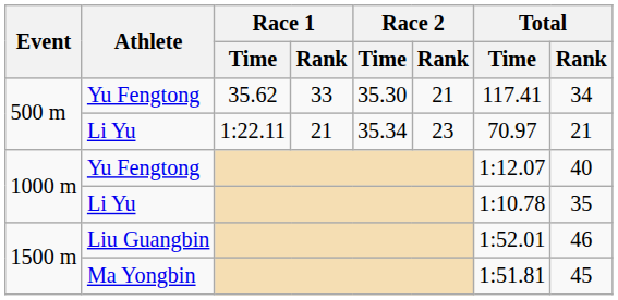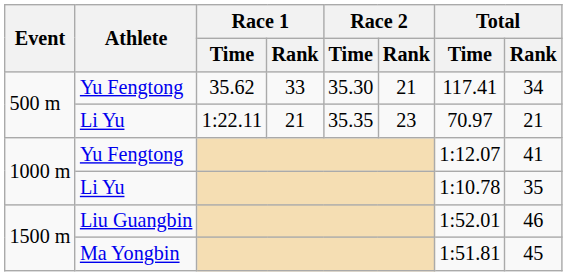 <table class="wikitable" border="1" style="font-size:90%">
 <tr>
 <th rowspan=2>Event</th>
 <th rowspan=2>Athlete</th>
 <th colspan=2>Race 1</th>
 <th colspan=2>Race 2</th>
 <th colspan=2>Total</th>
 </tr>
 <tr>
 <th>Time</th>
 <th>Rank</th>
 <th>Time</th>
 <th>Rank</th>
 <th>Time</th>
 <th>Rank</th>
 </tr>
 <tr>
 <td rowspan=2>500 m</td>
 <td><a href='#'>Yu Fengtong</a></td>
 <td align=center>35.62</td>
 <td align=center>33</td>
 <td align=center>35.30</td>
 <td align=center>21</td>
 <td align=center>117.41</td>
 <td align=center>34</td>
 </tr>
 <tr>
 <td><a href='#'>Li Yu</a></td>
 <td align=center>1:22.11</td>
 <td align=center>21</td>
-<td align=center>35.34</td>
+<td align=center>35.35</td>
 <td align=center>23</td>
 <td align=center>70.97</td>
 <td align=center>21</td>
 </tr>
 <tr>
 <td rowspan=2>1000 m</td>
 <td><a href='#'>Yu Fengtong</a></td>
 <td colspan="4" bgcolor="wheat"></td>
 <td align=center>1:12.07</td>
-<td align=center>40</td>
+<td align=center>41</td>
 </tr>
 <tr>
 <td><a href='#'>Li Yu</a></td>
 <td colspan="4" bgcolor="wheat"></td>
 <td align=center>1:10.78</td>
 <td align=center>35</td>
 </tr>
 <tr>
 <td rowspan=2>1500 m</td>
 <td><a href='#'>Liu Guangbin</a></td>
 <td colspan="4" bgcolor="wheat"></td>
 <td align=center>1:52.01</td>
 <td align=center>46</td>
 </tr>
 <tr>
 <td><a href='#'>Ma Yongbin</a></td>
 <td colspan="4" bgcolor="wheat"></td>
 <td align=center>1:51.81</td>
 <td align=center>45</td>
 </tr>
 </table>
